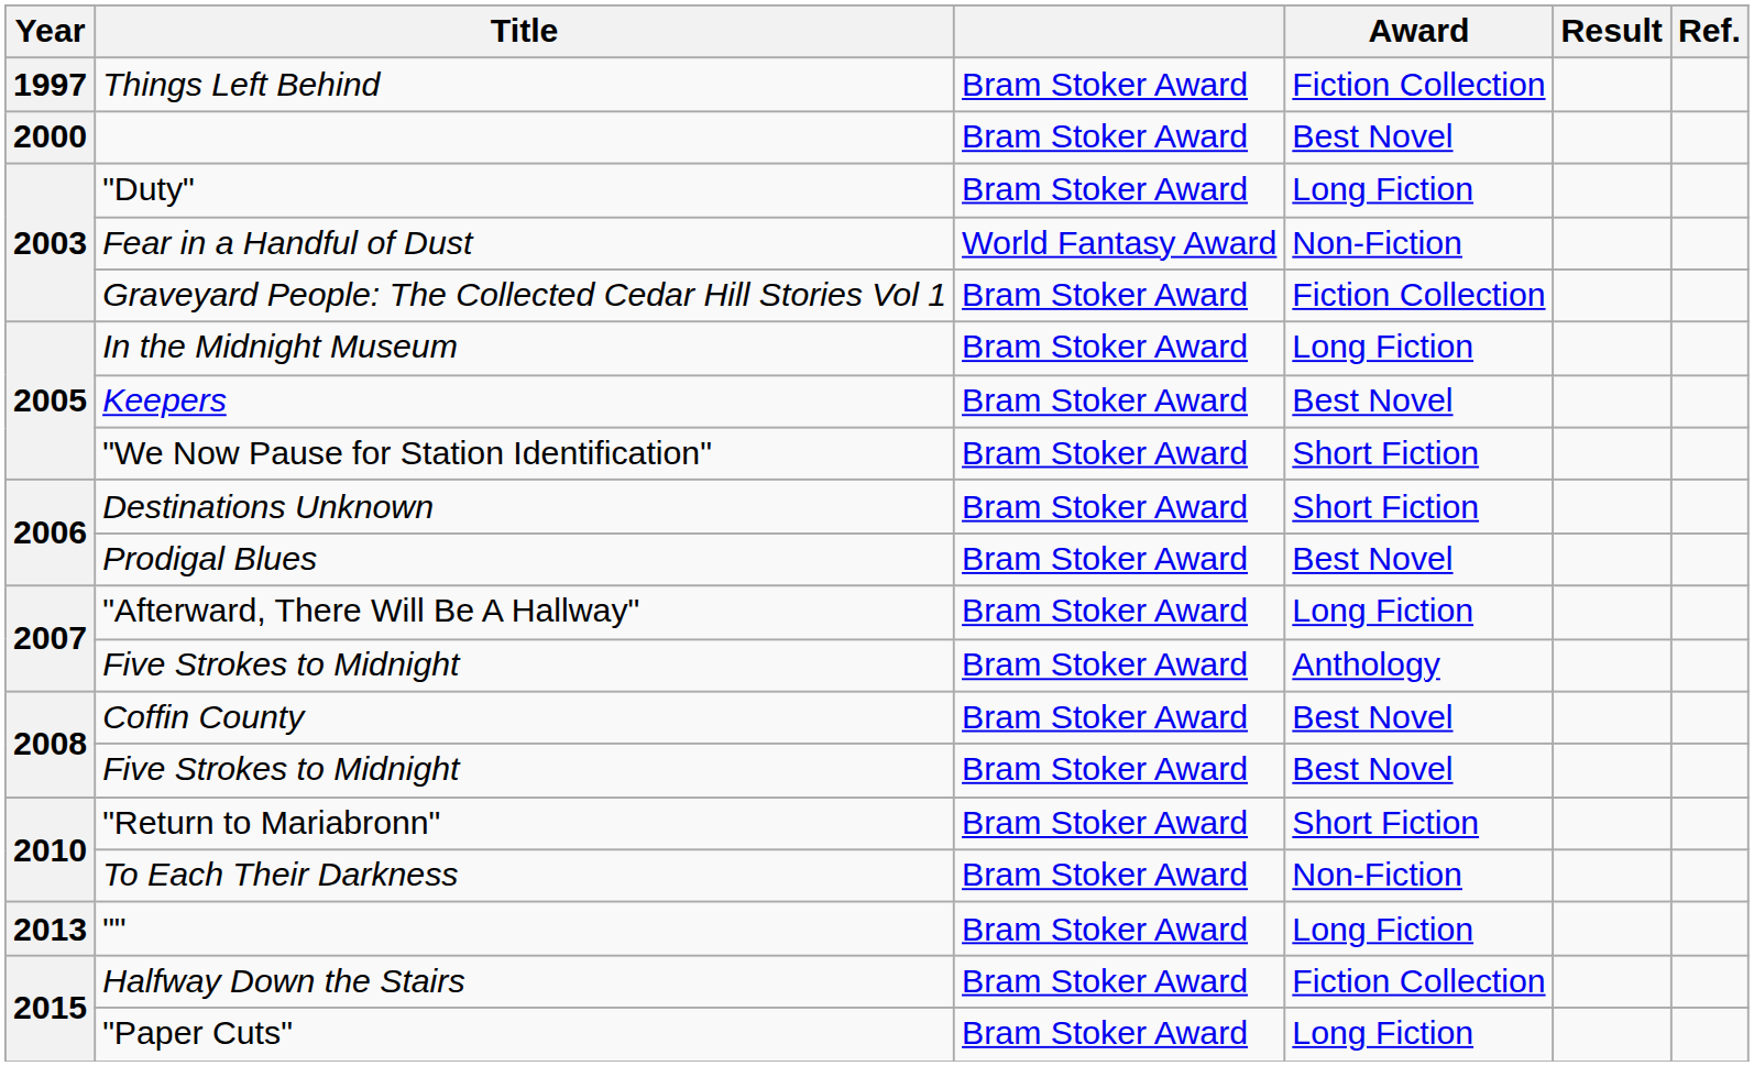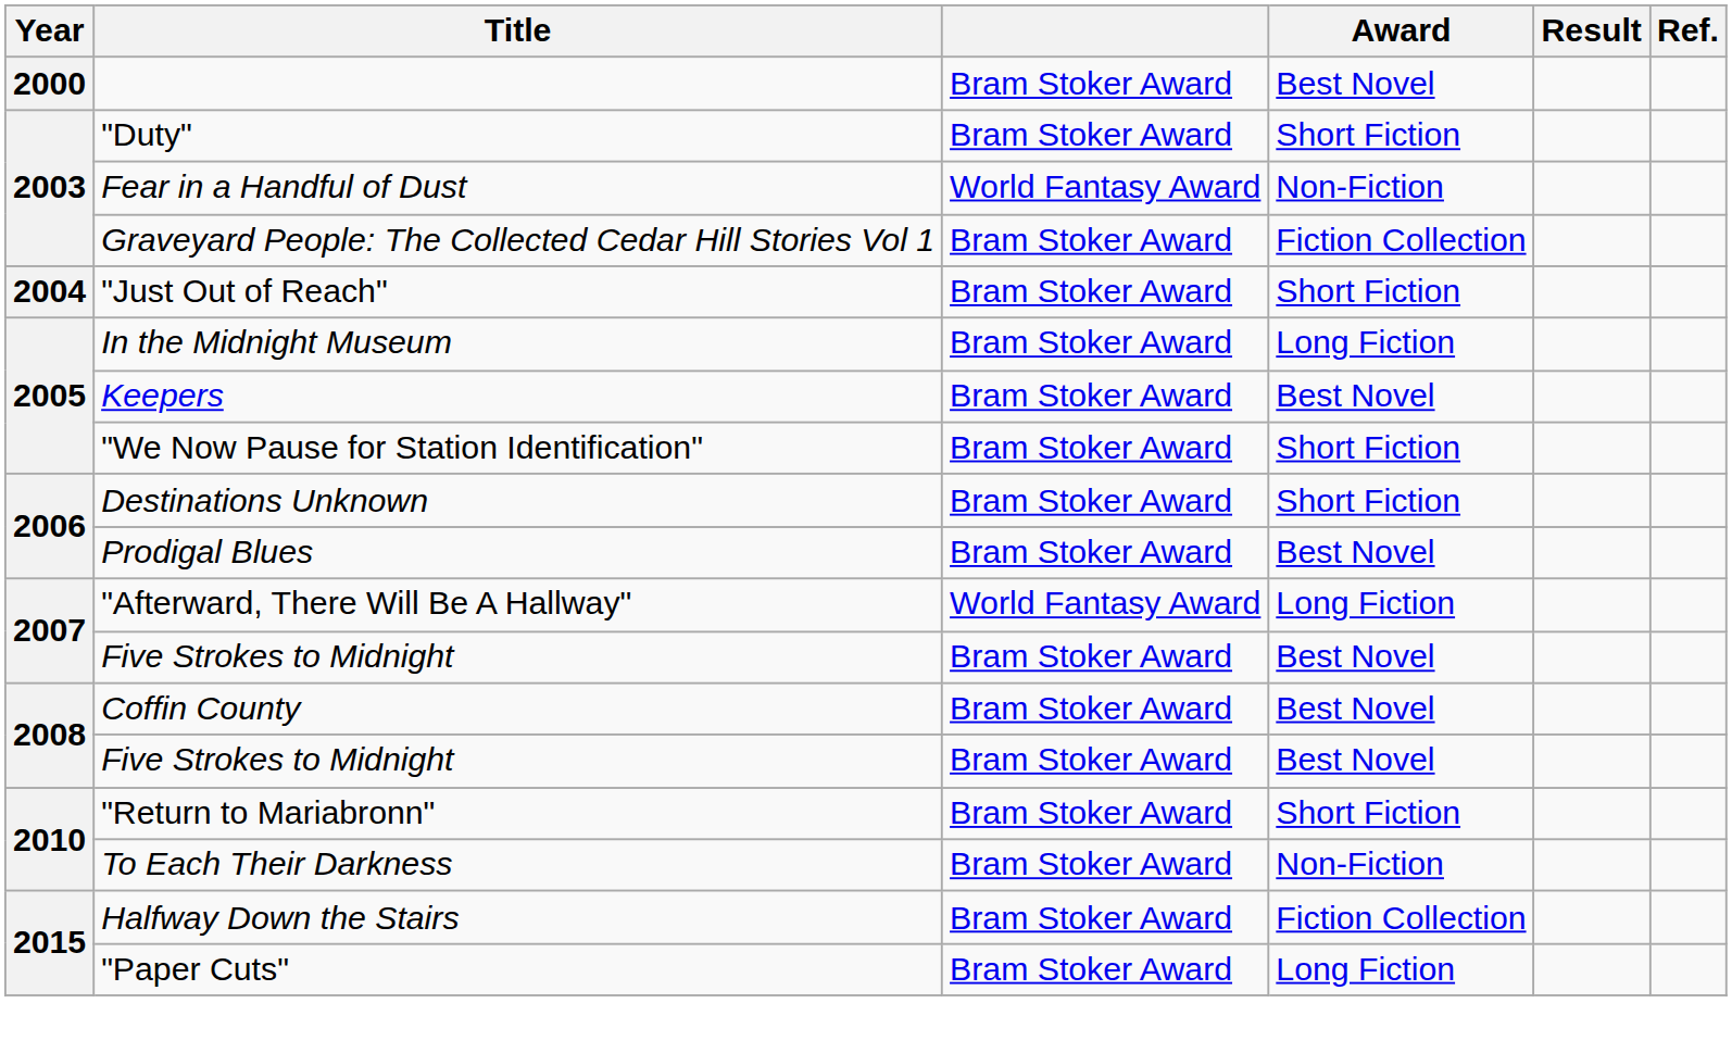 <table class="wikitable sortable mw-collapsible">
 <tr>
 <th>Year</th>
 <th>Title</th>
 <th></th>
 <th>Award</th>
 <th>Result</th>
 <th>Ref.</th>
-</tr>
-<tr>
-<th>1997</th>
-<td><em>Things Left Behind</em></td>
-<td><a href='#'>Bram Stoker Award</a></td>
-<td><a href='#'>Fiction Collection</a></td>
-<td></td>
-<td></td>
 </tr>
 <tr>
 <th>2000</th>
 <td></td>
 <td><a href='#'>Bram Stoker Award</a></td>
 <td><a href='#'>Best Novel</a></td>
 <td></td>
 <td></td>
 </tr>
 <tr>
 <th rowspan="3">2003</th>
 <td>"Duty"</td>
 <td><a href='#'>Bram Stoker Award</a></td>
-<td><a href='#'>Long Fiction</a></td>
+<td><a href='#'>Short Fiction</a></td>
 <td></td>
 <td></td>
 </tr>
 <tr>
 <td><em>Fear in a Handful of Dust</em></td>
 <td><a href='#'>World Fantasy Award</a></td>
 <td><a href='#'>Non-Fiction</a></td>
 <td></td>
 <td></td>
 </tr>
 <tr>
 <td><em>Graveyard People: The Collected Cedar Hill Stories Vol 1</em></td>
 <td><a href='#'>Bram Stoker Award</a></td>
 <td><a href='#'>Fiction Collection</a></td>
+<td></td>
+<td></td>
+</tr>
+<tr>
+<th>2004</th>
+<td>"Just Out of Reach"</td>
+<td><a href='#'>Bram Stoker Award</a></td>
+<td><a href='#'>Short Fiction</a></td>
 <td></td>
 <td></td>
 </tr>
 <tr>
 <th rowspan="3">2005</th>
 <td><em>In the Midnight Museum</em></td>
 <td><a href='#'>Bram Stoker Award</a></td>
 <td><a href='#'>Long Fiction</a></td>
 <td></td>
 <td></td>
 </tr>
 <tr>
 <td><em><a href='#'>Keepers</a></em></td>
 <td><a href='#'>Bram Stoker Award</a></td>
 <td><a href='#'>Best Novel</a></td>
 <td></td>
 <td></td>
 </tr>
 <tr>
 <td>"We Now Pause for Station Identification"</td>
 <td><a href='#'>Bram Stoker Award</a></td>
 <td><a href='#'>Short Fiction</a></td>
 <td></td>
 <td></td>
 </tr>
 <tr>
 <th rowspan="2">2006</th>
 <td><em>Destinations Unknown</em></td>
 <td><a href='#'>Bram Stoker Award</a></td>
 <td><a href='#'>Short Fiction</a></td>
 <td></td>
 <td></td>
 </tr>
 <tr>
 <td><em>Prodigal Blues</em></td>
 <td><a href='#'>Bram Stoker Award</a></td>
 <td><a href='#'>Best Novel</a></td>
 <td></td>
 <td></td>
 </tr>
 <tr>
 <th rowspan="2">2007</th>
 <td>"Afterward, There Will Be A Hallway"</td>
-<td><a href='#'>Bram Stoker Award</a></td>
+<td><a href='#'>World Fantasy Award</a></td>
 <td><a href='#'>Long Fiction</a></td>
 <td></td>
 <td></td>
 </tr>
 <tr>
 <td><em>Five Strokes to Midnight</em></td>
 <td><a href='#'>Bram Stoker Award</a></td>
-<td><a href='#'>Anthology</a></td>
+<td><a href='#'>Best Novel</a></td>
 <td></td>
 <td></td>
 </tr>
 <tr>
 <th rowspan="2">2008</th>
 <td><em>Coffin County</em></td>
 <td><a href='#'>Bram Stoker Award</a></td>
 <td><a href='#'>Best Novel</a></td>
 <td></td>
 <td></td>
 </tr>
 <tr>
 <td><em>Five Strokes to Midnight</em></td>
 <td><a href='#'>Bram Stoker Award</a></td>
 <td><a href='#'>Best Novel</a></td>
 <td></td>
 <td></td>
 </tr>
 <tr>
 <th rowspan="2">2010</th>
 <td>"Return to Mariabronn"</td>
 <td><a href='#'>Bram Stoker Award</a></td>
 <td><a href='#'>Short Fiction</a></td>
 <td></td>
 <td></td>
 </tr>
 <tr>
 <td><em>To Each Their Darkness</em></td>
 <td><a href='#'>Bram Stoker Award</a></td>
 <td><a href='#'>Non-Fiction</a></td>
 <td></td>
 <td></td>
 </tr>
 <tr>
-<th>2013</th>
-<td>""</td>
-<td><a href='#'>Bram Stoker Award</a></td>
-<td><a href='#'>Long Fiction</a></td>
-<td></td>
-<td></td>
-</tr>
-<tr>
 <th rowspan="2">2015</th>
 <td><em>Halfway Down the Stairs</em></td>
 <td><a href='#'>Bram Stoker Award</a></td>
 <td><a href='#'>Fiction Collection</a></td>
 <td></td>
 <td></td>
 </tr>
 <tr>
 <td>"Paper Cuts"</td>
 <td><a href='#'>Bram Stoker Award</a></td>
 <td><a href='#'>Long Fiction</a></td>
 <td></td>
 <td></td>
 </tr>
 </table>
